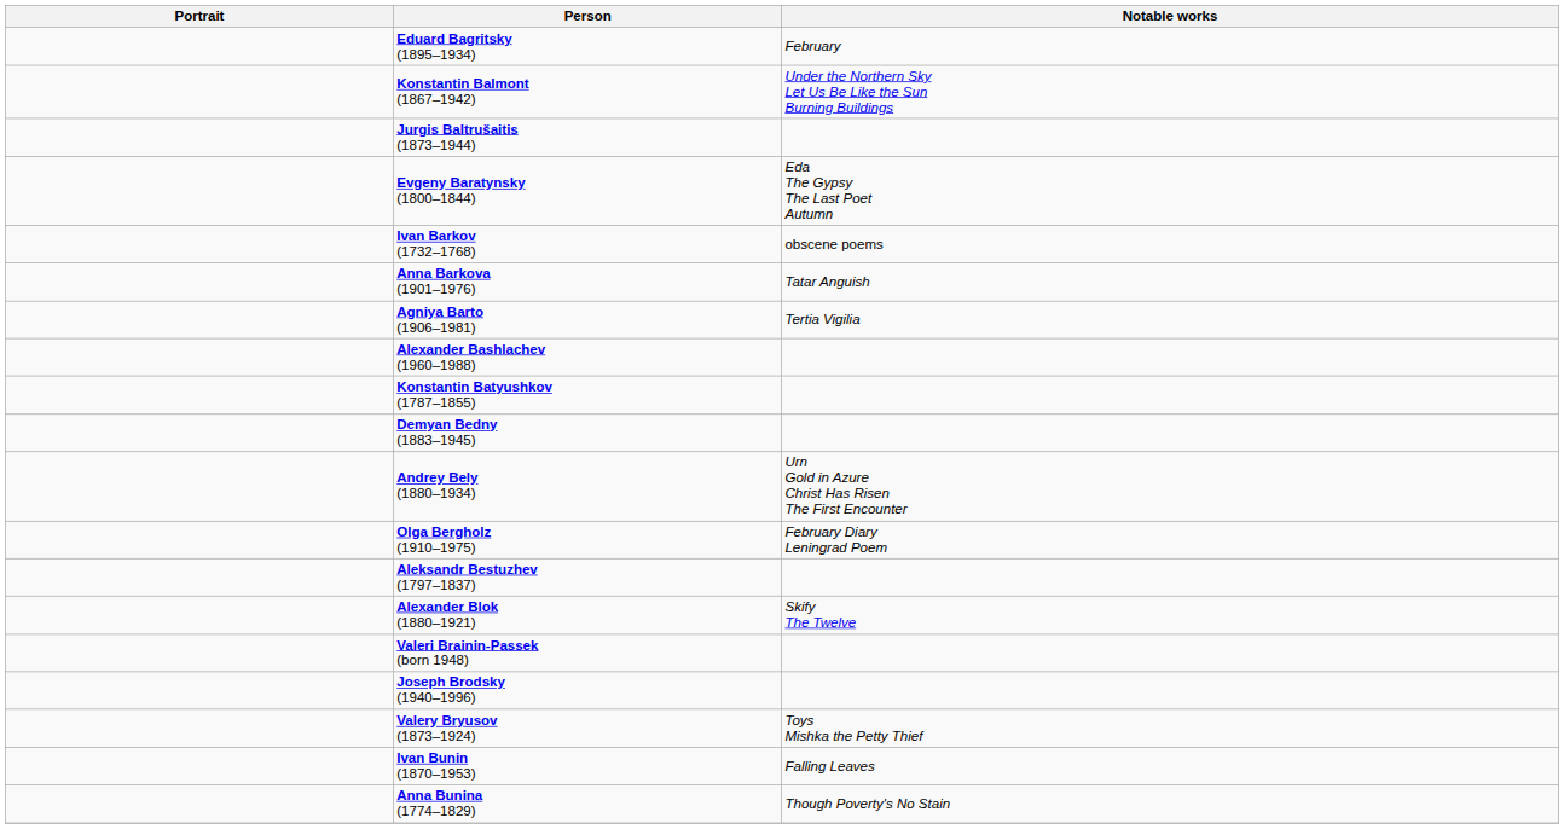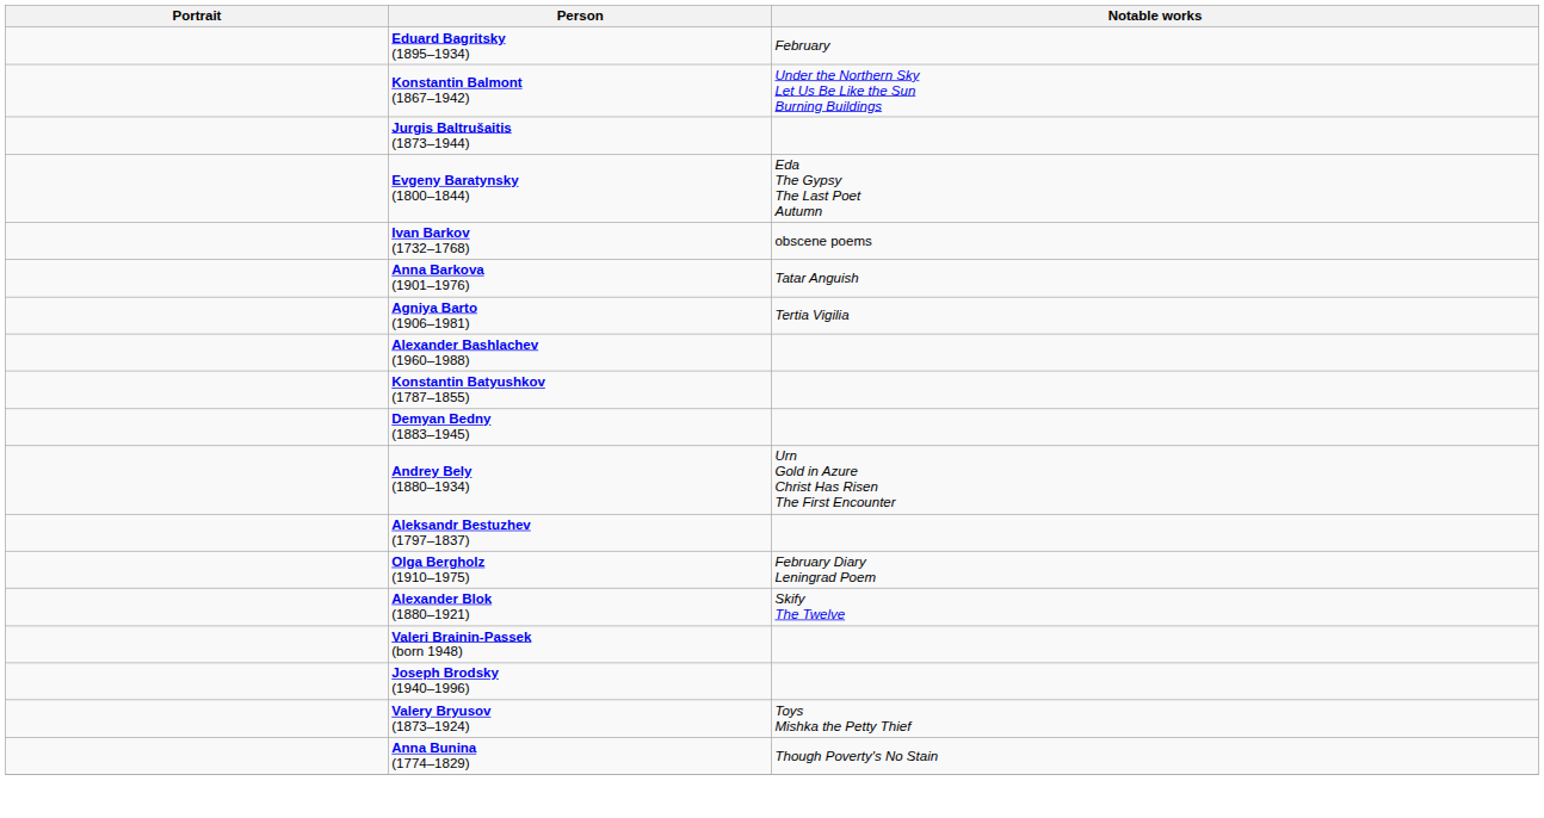 <table class="wikitable" style="width:90%;">
 <tr>
 <th style="width:25%;">Portrait</th>
 <th style="width:25%;">Person</th>
 <th style="width:50%;">Notable works</th>
 </tr>
 <tr>
 <td align=center></td>
 <td><strong><a href='#'>Eduard Bagritsky</a></strong><br> (1895–1934)</td>
 <td><em>February</em></td>
 </tr>
 <tr>
 <td align=center></td>
 <td><strong><a href='#'>Konstantin Balmont</a></strong> <br>(1867–1942)</td>
 <td><em><a href='#'>Under the Northern Sky</a></em><br><em><a href='#'>Let Us Be Like the Sun</a></em><br><em><a href='#'>Burning Buildings</a></em></td>
 </tr>
 <tr>
 <td align=center></td>
 <td><strong><a href='#'>Jurgis Baltrušaitis</a></strong><br> (1873–1944)</td>
 <td></td>
 </tr>
 <tr>
 <td align=center></td>
 <td><strong><a href='#'>Evgeny Baratynsky</a></strong><br> (1800–1844)</td>
 <td><em>Eda</em><br><em>The Gypsy</em><br><em>The Last Poet</em><br><em>Autumn</em></td>
 </tr>
 <tr>
 <td align=center></td>
 <td><strong><a href='#'>Ivan Barkov</a></strong> <br>(1732–1768)</td>
 <td>obscene poems</td>
 </tr>
 <tr>
 <td align=center></td>
 <td><strong><a href='#'>Anna Barkova</a></strong><br> (1901–1976)</td>
 <td><em>Tatar Anguish</em></td>
 </tr>
 <tr>
 <td align=center></td>
 <td><strong><a href='#'>Agniya Barto</a></strong><br> (1906–1981)</td>
 <td><em>Tertia Vigilia</em></td>
 </tr>
 <tr>
 <td align=center></td>
 <td><strong><a href='#'>Alexander Bashlachev</a></strong><br> (1960–1988)</td>
 <td></td>
 </tr>
 <tr>
 <td align=center></td>
 <td><strong><a href='#'>Konstantin Batyushkov</a></strong> <br>(1787–1855)</td>
 <td></td>
 </tr>
 <tr>
 <td align=center></td>
 <td><strong><a href='#'>Demyan Bedny</a></strong> <br>(1883–1945)</td>
 <td></td>
 </tr>
 <tr>
 <td align=center></td>
 <td><strong><a href='#'>Andrey Bely</a></strong><br> (1880–1934)</td>
 <td><em>Urn</em><br><em>Gold in Azure</em><br><em>Christ Has Risen</em><br><em>The First Encounter</em></td>
 </tr>
 <tr>
 <td align=center></td>
-<td><strong><a href='#'>Olga Bergholz</a></strong> <br>(1910–1975)</td>
-<td><em>February Diary</em><br><em>Leningrad Poem</em></td>
+<td><strong><a href='#'>Aleksandr Bestuzhev</a></strong><br> (1797–1837)</td>
+<td></td>
 </tr>
 <tr>
 <td align=center></td>
-<td><strong><a href='#'>Aleksandr Bestuzhev</a></strong><br> (1797–1837)</td>
-<td></td>
+<td><strong><a href='#'>Olga Bergholz</a></strong> <br>(1910–1975)</td>
+<td><em>February Diary</em><br><em>Leningrad Poem</em></td>
 </tr>
 <tr>
 <td align=center></td>
 <td><strong><a href='#'>Alexander Blok</a></strong> <br>(1880–1921)</td>
 <td><em>Skify</em><br><em><a href='#'>The Twelve</a></em></td>
 </tr>
 <tr>
 <td align=center></td>
 <td><strong><a href='#'>Valeri Brainin-Passek</a></strong> <br>(born 1948)</td>
 <td></td>
 </tr>
 <tr>
 <td align=center></td>
 <td><strong><a href='#'>Joseph Brodsky</a></strong><br> (1940–1996)</td>
 <td></td>
 </tr>
 <tr>
 <td align=center></td>
 <td><strong><a href='#'>Valery Bryusov</a></strong><br> (1873–1924)</td>
 <td><em>Toys</em><br><em>Mishka the Petty Thief</em></td>
 </tr>
 <tr>
 <td align=center></td>
-<td><strong><a href='#'>Ivan Bunin</a></strong> <br>(1870–1953)</td>
-<td><em>Falling Leaves</em></td>
-</tr>
-<tr>
-<td align=center></td>
 <td><strong><a href='#'>Anna Bunina</a></strong><br> (1774–1829)</td>
 <td><em>Though Poverty's No Stain</em></td>
 </tr>
 <tr>
 </tr>
 </table>
